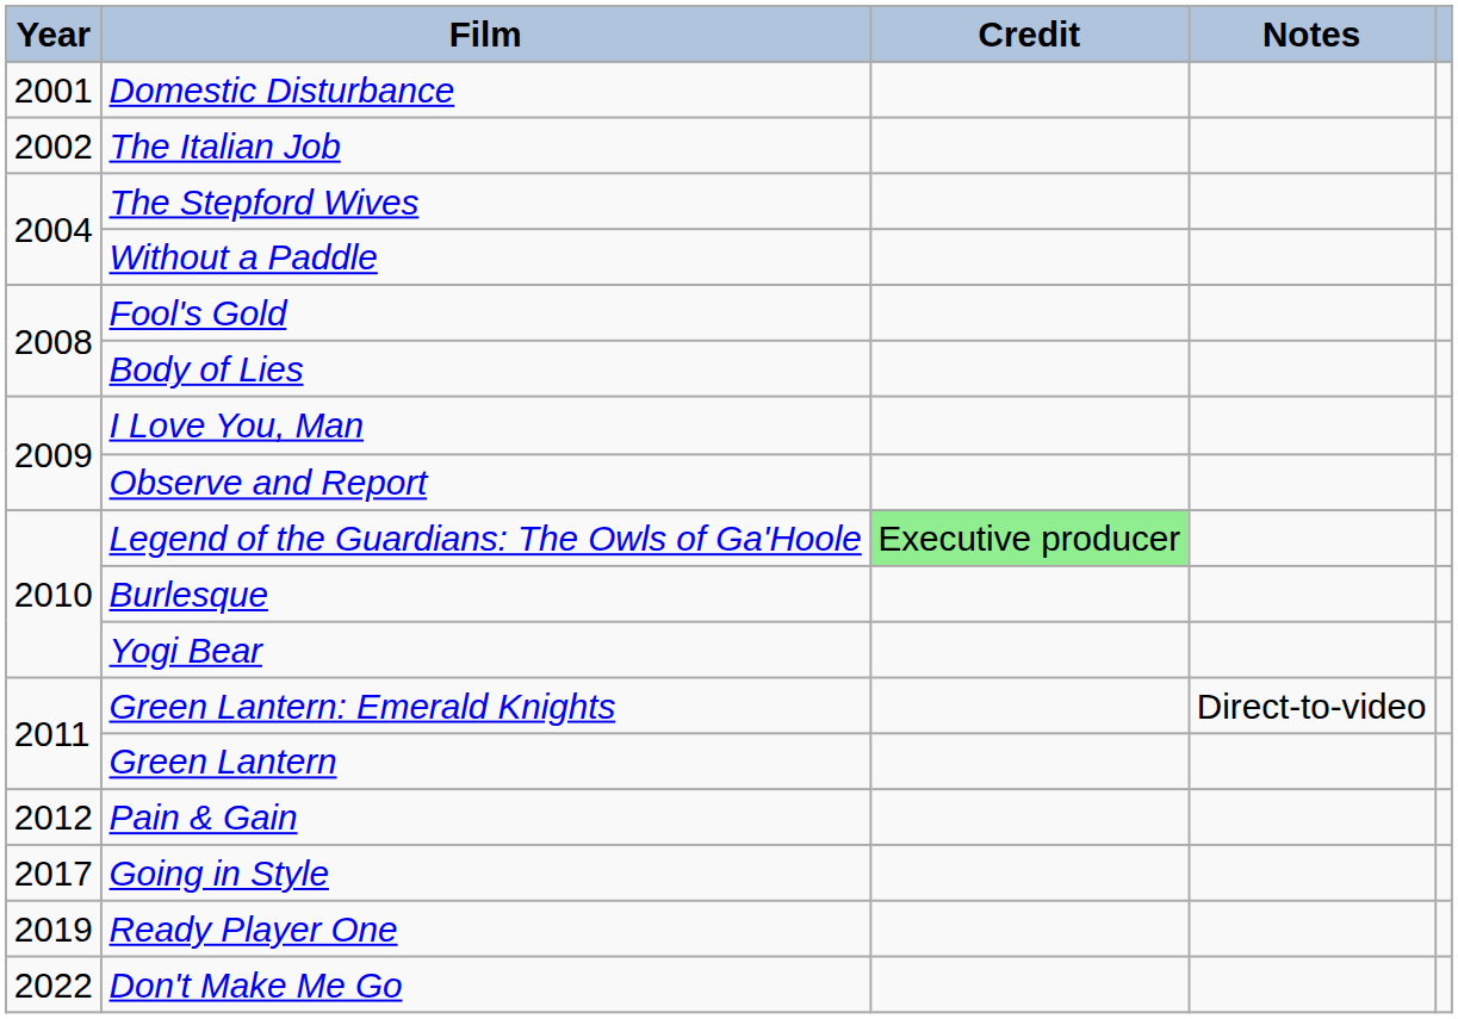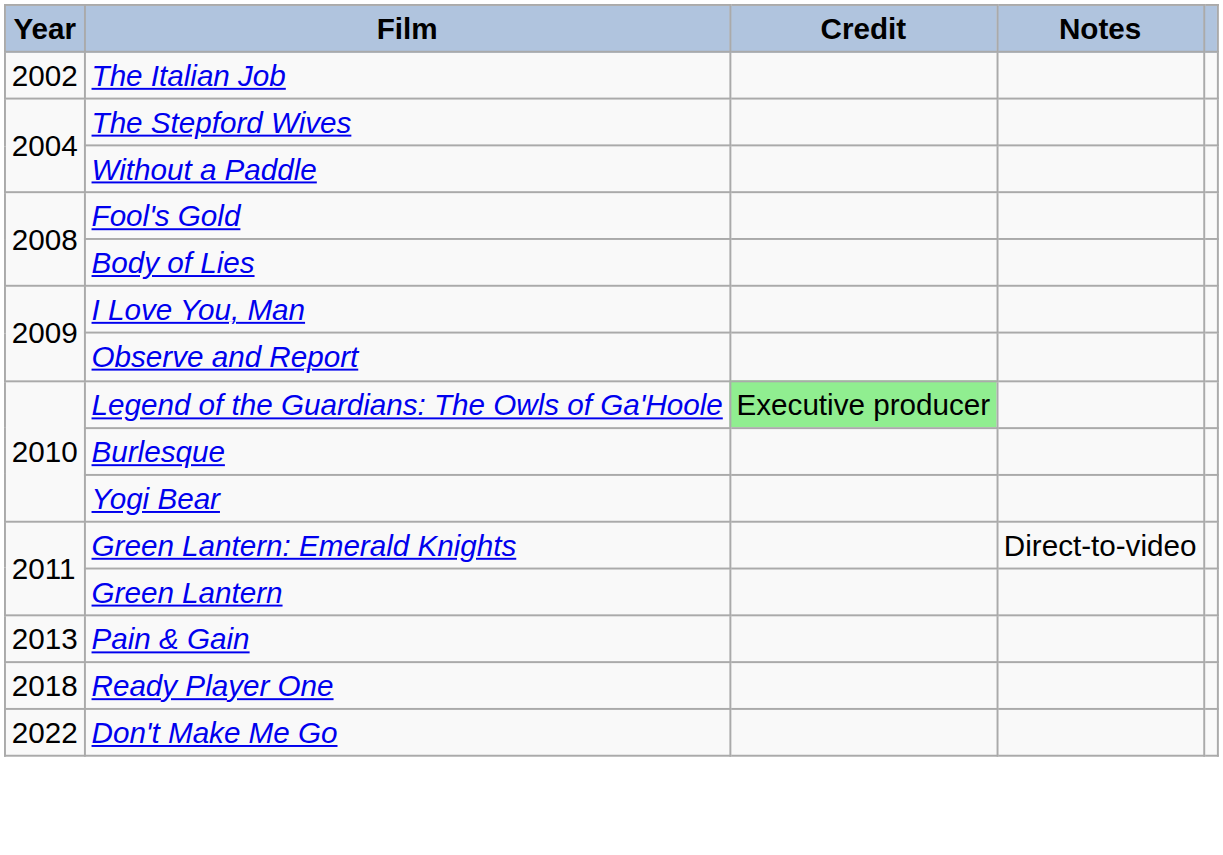 <table class="wikitable" style="font-size:95%;">
 <tr>
 <th style="background:#B0C4DE;">Year</th>
 <th style="background:#B0C4DE;">Film</th>
 <th style="background:#B0C4DE;">Credit</th>
 <th style="background:#B0C4DE;">Notes</th>
 <th style="background:#B0C4DE;"></th>
-</tr>
-<tr>
-<td>2001</td>
-<td><em><a href='#'>Domestic Disturbance</a></em></td>
-<td></td>
-<td></td>
-<td></td>
 </tr>
 <tr>
 <td>2002</td>
 <td><em><a href='#'>The Italian Job</a></em></td>
 <td></td>
 <td></td>
 <td></td>
 </tr>
 <tr>
 <td rowspan=2>2004</td>
 <td><em><a href='#'>The Stepford Wives</a></em></td>
 <td></td>
 <td></td>
 <td></td>
 </tr>
 <tr>
 <td><em><a href='#'>Without a Paddle</a></em></td>
 <td></td>
 <td></td>
 <td></td>
 </tr>
 <tr>
 <td rowspan=2>2008</td>
 <td><em><a href='#'>Fool's Gold</a></em></td>
 <td></td>
 <td></td>
 <td></td>
 </tr>
 <tr>
 <td><em><a href='#'>Body of Lies</a></em></td>
 <td></td>
 <td></td>
 <td></td>
 </tr>
 <tr>
 <td rowspan=2>2009</td>
 <td><em><a href='#'>I Love You, Man</a></em></td>
 <td></td>
 <td></td>
 <td></td>
 </tr>
 <tr>
 <td><em><a href='#'>Observe and Report</a></em></td>
 <td></td>
 <td></td>
 <td></td>
 </tr>
 <tr>
 <td rowspan=3>2010</td>
 <td><em><a href='#'>Legend of the Guardians: The Owls of Ga'Hoole</a></em></td>
 <td style="background: lightgreen;">Executive producer</td>
 <td></td>
 <td></td>
 </tr>
 <tr>
 <td><em><a href='#'>Burlesque</a></em></td>
 <td></td>
 <td></td>
 <td></td>
 </tr>
 <tr>
 <td><em><a href='#'>Yogi Bear</a></em></td>
 <td></td>
 <td></td>
 <td></td>
 </tr>
 <tr>
 <td rowspan=2>2011</td>
 <td><em><a href='#'>Green Lantern: Emerald Knights</a></em></td>
 <td></td>
 <td>Direct-to-video</td>
 <td></td>
 </tr>
 <tr>
 <td><em><a href='#'>Green Lantern</a></em></td>
 <td></td>
 <td></td>
 <td></td>
 </tr>
 <tr>
-<td>2012</td>
+<td>2013</td>
 <td><em><a href='#'>Pain & Gain</a></em></td>
 <td></td>
 <td></td>
 <td></td>
 </tr>
 <tr>
-<td>2017</td>
-<td><em><a href='#'>Going in Style</a></em></td>
-<td></td>
-<td></td>
-<td></td>
-</tr>
-<tr>
-<td>2019</td>
+<td>2018</td>
 <td><em><a href='#'>Ready Player One</a></em></td>
 <td></td>
 <td></td>
 <td></td>
 </tr>
 <tr>
 <td>2022</td>
 <td><em><a href='#'>Don't Make Me Go</a></em></td>
 <td></td>
 <td></td>
 <td></td>
 </tr>
 </table>
